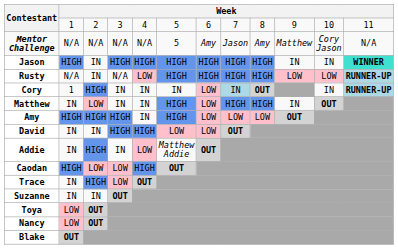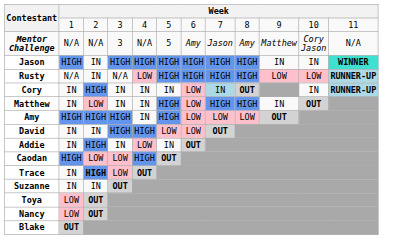 <table class="wikitable" align style="text-align:center" center>
 <tr>
 <th rowspan=2>Contestant</th>
 <th colspan=11>Week</th>
 </tr>
 <tr>
 <td>1</td>
 <td>2</td>
 <td>3</td>
 <td>4</td>
 <td>5</td>
 <td>6</td>
 <td>7</td>
 <td>8</td>
 <td>9</td>
 <td>10</td>
 <td>11</td>
 </tr>
 <tr>
 <td><strong><em>Mentor <br>Challenge</em></strong></td>
 <td>N/A</td>
 <td>N/A</td>
-<td>N/A</td>
+<td>3</td>
 <td>N/A</td>
 <td>5</td>
 <td><em>Amy</em></td>
 <td><em>Jason</em></td>
 <td><em>Amy</em></td>
 <td><em>Matthew</em></td>
 <td><em>Cory<br>Jason</em></td>
 <td>N/A</td>
 </tr>
 <tr>
 <td style="background:white;"><strong>Jason</strong></td>
 <td style="background:cornflowerblue;">HIGH</td>
 <td>IN</td>
 <td style="background:cornflowerblue;">HIGH</td>
 <td style="background:cornflowerblue;">HIGH</td>
 <td style="background:cornflowerblue;">HIGH</td>
 <td style="background:cornflowerblue;">HIGH</td>
 <td style="background:cornflowerblue;">HIGH</td>
 <td style="background:cornflowerblue;">HIGH</td>
 <td>IN</td>
 <td>IN</td>
 <td style="background:turquoise;"><strong>WINNER</strong></td>
 </tr>
 <tr>
 <td style="background:white;"><strong>Rusty</strong></td>
 <td>N/A</td>
 <td>IN</td>
 <td>N/A</td>
 <td style="background:pink;">LOW</td>
 <td style="background:cornflowerblue;">HIGH</td>
 <td style="background:cornflowerblue;">HIGH</td>
 <td style="background:cornflowerblue;">HIGH</td>
 <td style="background:cornflowerblue;">HIGH</td>
 <td style="background:pink;">LOW</td>
 <td style="background:pink;">LOW</td>
 <td style="background:lightblue;"><strong>RUNNER-UP</strong></td>
 </tr>
 <tr>
 <td style="background:white;"><strong>Cory</strong></td>
-<td>1</td>
+<td>IN</td>
 <td style="background:cornflowerblue;">HIGH</td>
 <td>IN</td>
 <td>IN</td>
 <td>IN</td>
 <td style="background:pink;">LOW</td>
 <td style="background: lightblue;">IN</td>
 <td style="background:lightgrey;"><strong>OUT</strong></td>
 <td style="background:darkgray;"></td>
 <td>IN</td>
 <td style="background:lightblue;"><strong>RUNNER-UP</strong></td>
 </tr>
 <tr>
 <td style="background:white;"><strong>Matthew</strong></td>
 <td>IN</td>
 <td style="background:pink;">LOW</td>
 <td>IN</td>
 <td>IN</td>
 <td style="background:cornflowerblue;">HIGH</td>
 <td style="background:pink;">LOW</td>
 <td style="background:cornflowerblue;">HIGH</td>
 <td style="background:cornflowerblue;">HIGH</td>
 <td>IN</td>
 <td style="background:lightgrey;"><strong>OUT</strong></td>
 <td style="background:darkgrey;"></td>
 </tr>
 <tr>
 <td style="background:white;"><strong>Amy</strong></td>
 <td style="background:cornflowerblue;">HIGH</td>
 <td style="background:cornflowerblue;">HIGH</td>
 <td style="background:cornflowerblue;">HIGH</td>
 <td>IN</td>
 <td style="background:cornflowerblue;">HIGH</td>
 <td style="background:pink;">LOW</td>
 <td style="background:pink;">LOW</td>
 <td style="background:pink;">LOW</td>
 <td style="background:lightgrey;"><strong>OUT</strong></td>
 <td colspan=3 style="background:darkgray;"></td>
 </tr>
 <tr>
 <td style="background:white;"><strong>David</strong></td>
 <td>IN</td>
 <td>IN</td>
 <td style="background:cornflowerblue;">HIGH</td>
 <td style="background:cornflowerblue;">HIGH</td>
 <td style="background:pink;">LOW</td>
 <td style="background:pink;">LOW</td>
 <td style="background:lightgrey;"><strong>OUT</strong></td>
 <td colspan=4 style="background:darkgray;"></td>
 </tr>
 <tr>
 <td style="background:white;"><strong>Addie</strong></td>
 <td>IN</td>
 <td style="background:cornflowerblue;">HIGH</td>
 <td>IN</td>
 <td style="background:pink;">LOW</td>
-<td><em>Matthew<br>Addie</em></td>
+<td>IN</td>
 <td style="background:lightgrey;"><strong>OUT</strong></td>
 <td colspan=5 style="background:darkgray;"></td>
 </tr>
 <tr>
 <td style="background:white;"><strong>Caodan</strong></td>
 <td style="background:cornflowerblue;">HIGH</td>
 <td style="background:pink;">LOW</td>
 <td style="background:pink;">LOW</td>
 <td style="background:cornflowerblue;">HIGH</td>
 <td style="background:lightgrey;"><strong>OUT</strong></td>
 <td colspan=6 style="background:darkgray;"></td>
 </tr>
 <tr>
 <td style="background:white;"><strong>Trace</strong></td>
 <td>IN</td>
-<td style="background:cornflowerblue;">HIGH</td>
+<td style="background:cornflowerblue;"><strong>HIGH</strong></td>
 <td style="background:pink;">LOW</td>
 <td style="background:lightgrey;"><strong>OUT</strong></td>
 <td colspan=7 style="background:darkgray;"></td>
 </tr>
 <tr>
 <td style="background:white;"><strong>Suzanne</strong></td>
 <td>IN</td>
 <td>IN</td>
 <td style="background:lightgrey;"><strong>OUT</strong></td>
 <td colspan=8 style="background:darkgray;"></td>
 </tr>
 <tr>
 <td style="background:white;"><strong>Toya</strong></td>
 <td style="background:pink;">LOW</td>
 <td style="background:lightgrey;"><strong>OUT</strong></td>
 <td colspan=9 style="background:darkgray;"></td>
 </tr>
 <tr>
 <td style="background:white;"><strong>Nancy</strong></td>
 <td style="background:pink;">LOW</td>
 <td style="background:lightgrey;"><strong>OUT</strong></td>
 <td colspan=9 style="background:darkgray;"></td>
 </tr>
 <tr>
 <td style="background:white;"><strong>Blake</strong></td>
 <td style="background:lightgray;"><strong>OUT</strong></td>
 <td colspan=10 style="background:darkgray;"></td>
 </tr>
 </table>
